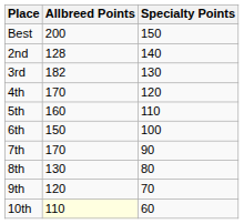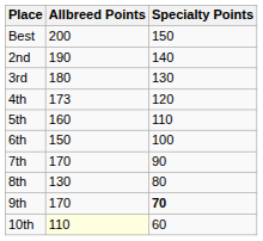 <table class="wikitable">
 <tr>
 <th>Place</th>
 <th>Allbreed Points</th>
 <th>Specialty Points</th>
 </tr>
 <tr>
 <td>Best</td>
 <td>200</td>
 <td>150</td>
 </tr>
 <tr>
 <td>2nd</td>
-<td>128</td>
+<td>190</td>
 <td>140</td>
 </tr>
 <tr>
 <td>3rd</td>
-<td>182</td>
+<td>180</td>
 <td>130</td>
 </tr>
 <tr>
 <td>4th</td>
-<td>170</td>
+<td>173</td>
 <td>120</td>
 </tr>
 <tr>
 <td>5th</td>
 <td>160</td>
 <td>110</td>
 </tr>
 <tr>
 <td>6th</td>
 <td>150</td>
 <td>100</td>
 </tr>
 <tr>
 <td>7th</td>
 <td>170</td>
 <td>90</td>
 </tr>
 <tr>
 <td>8th</td>
 <td>130</td>
 <td>80</td>
 </tr>
 <tr>
 <td>9th</td>
-<td>120</td>
-<td>70</td>
+<td>170</td>
+<td><strong>70</strong></td>
 </tr>
 <tr>
 <td>10th</td>
 <td style="background: lightyellow;">110</td>
 <td>60</td>
 </tr>
 </table>
